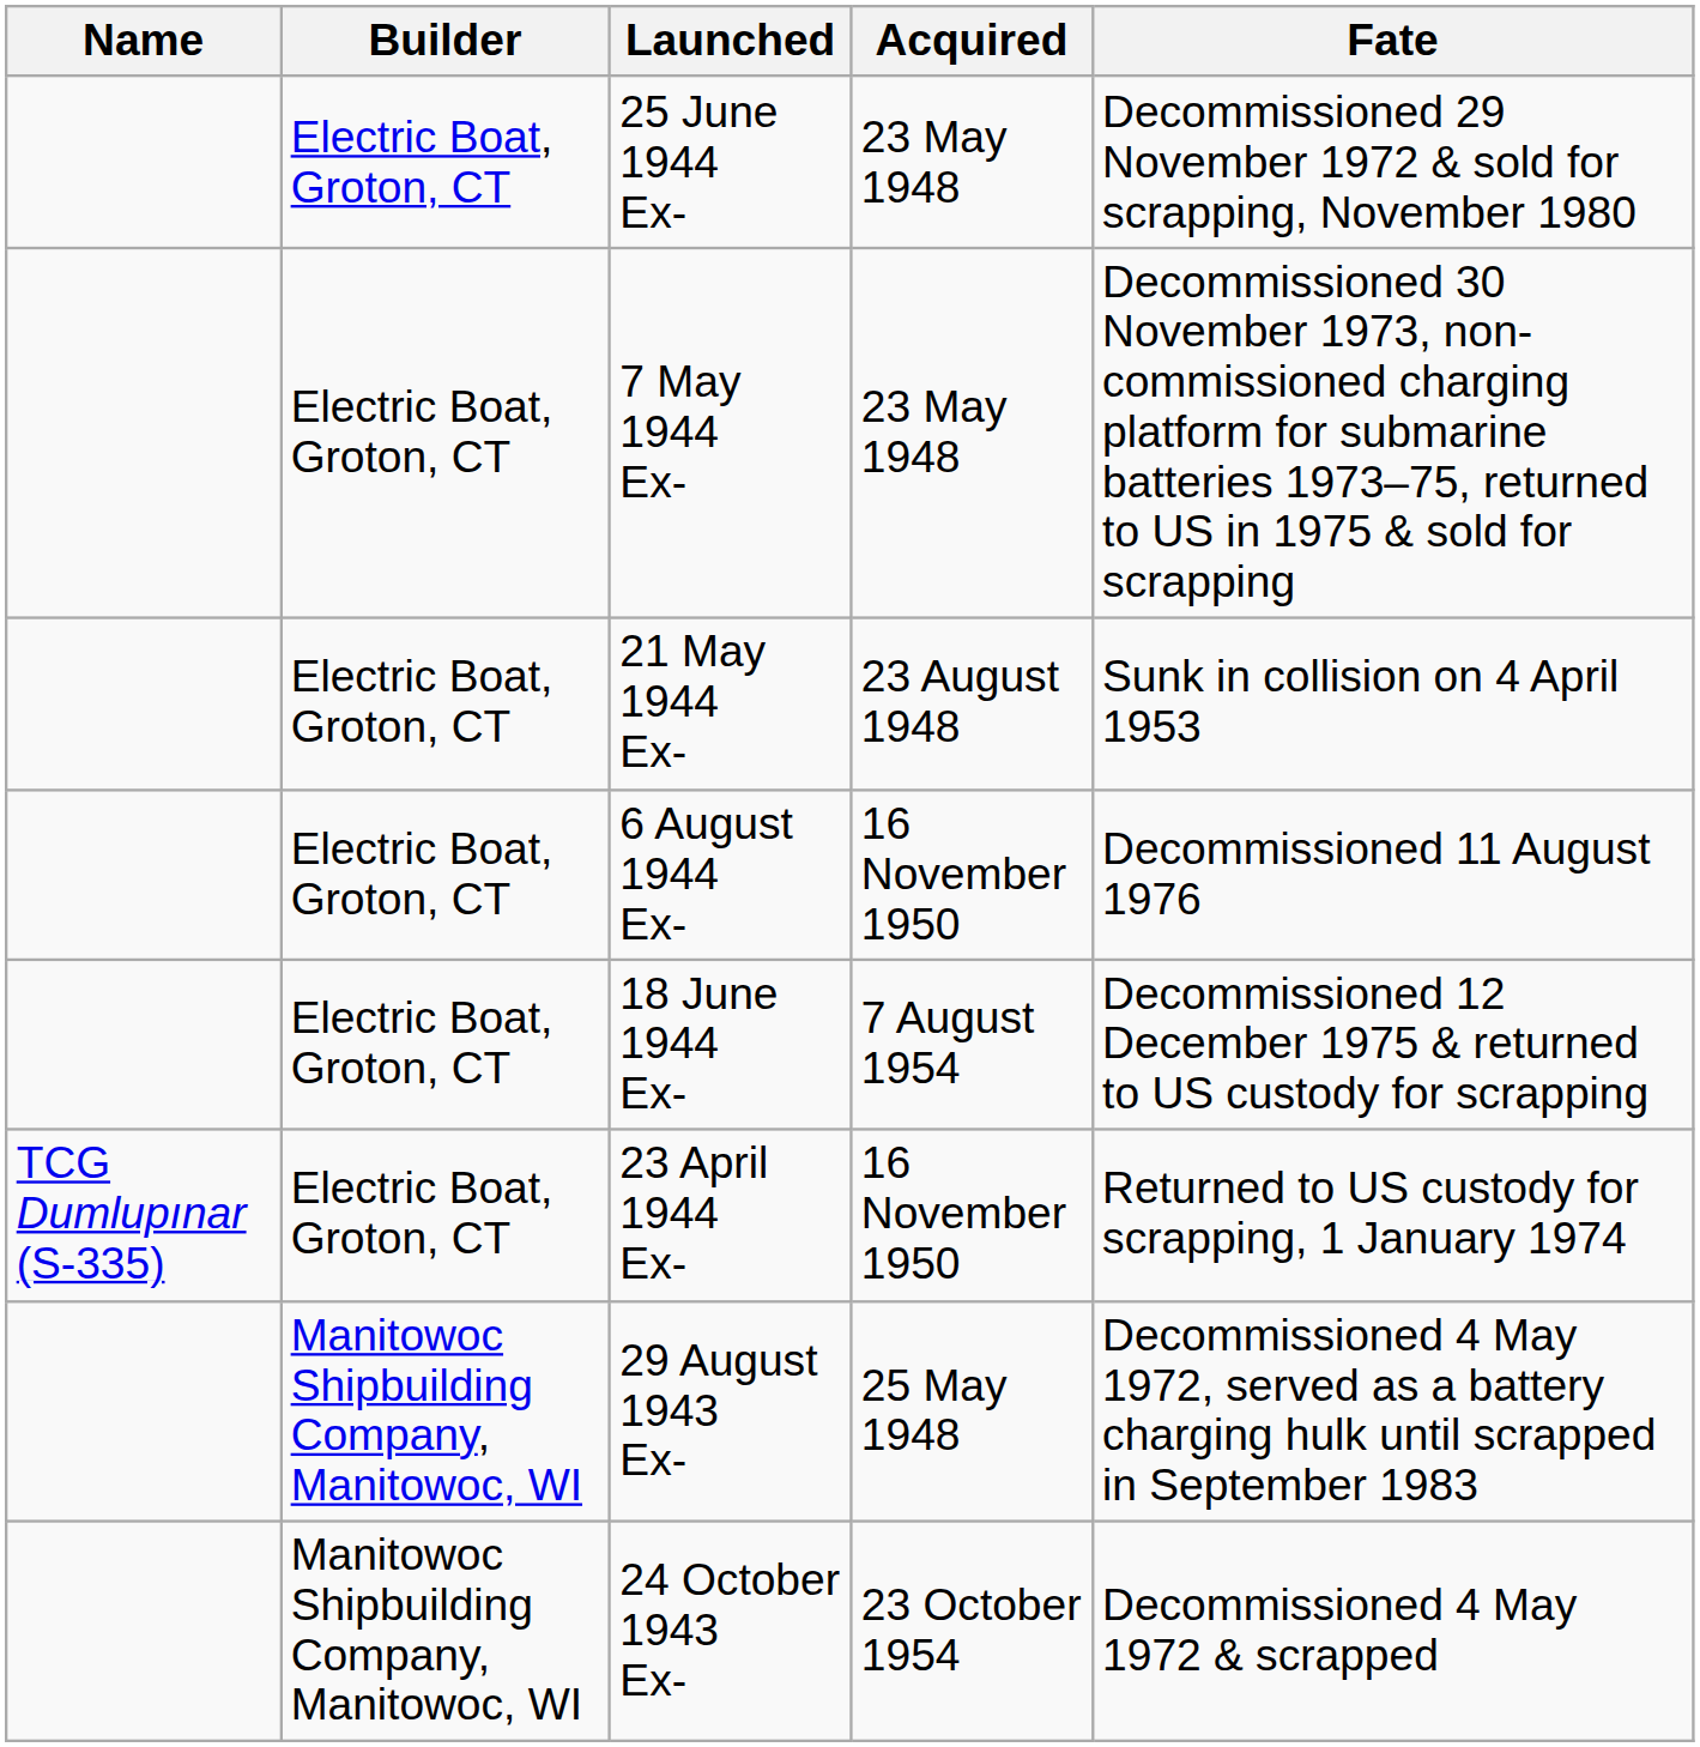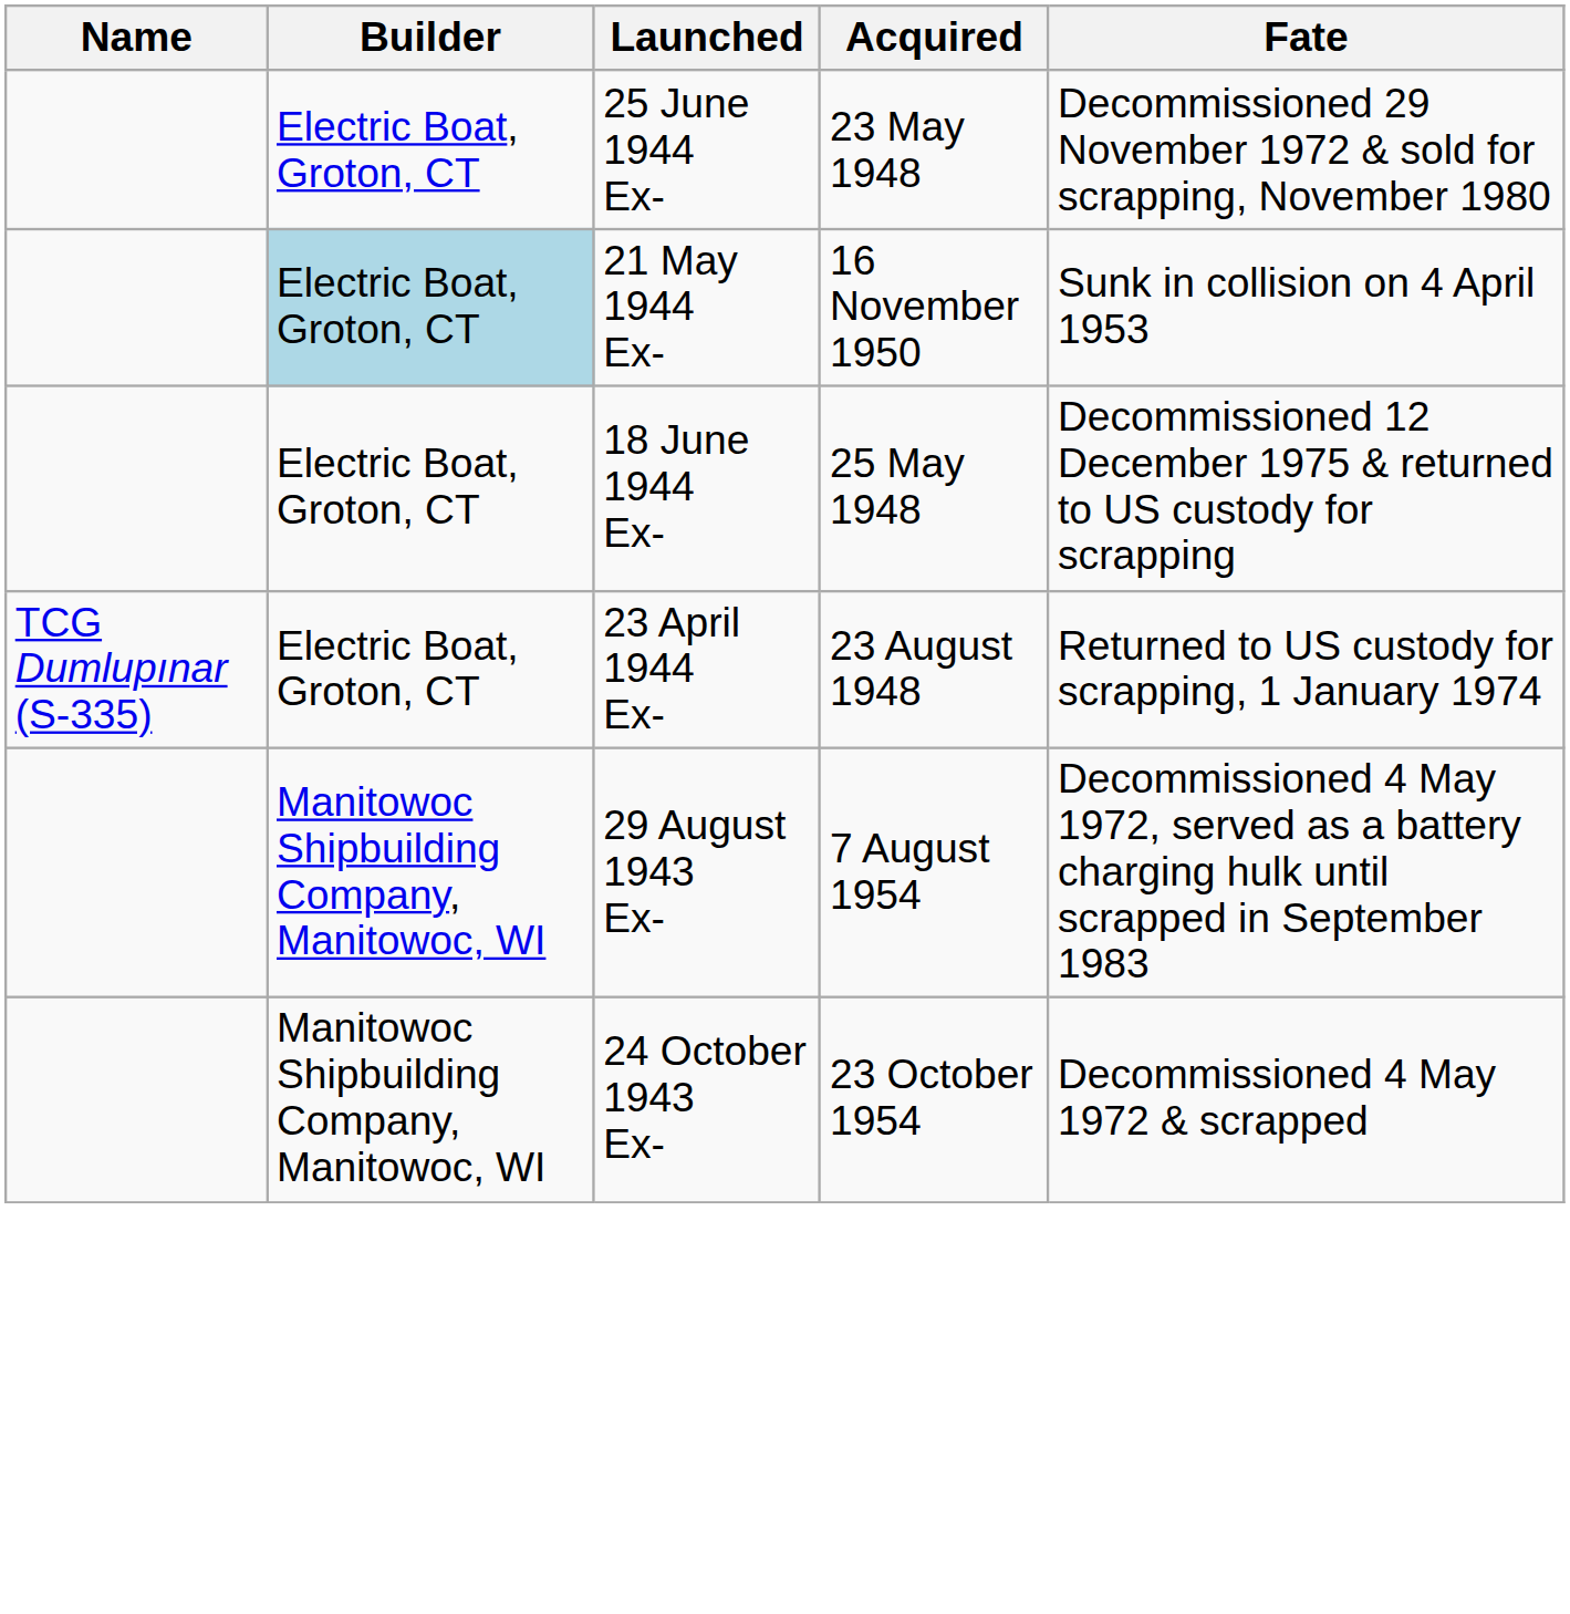 <table class="wikitable">
 <tr>
 <th>Name</th>
 <th>Builder</th>
 <th>Launched</th>
 <th>Acquired</th>
 <th>Fate</th>
 </tr>
 <tr>
 <td></td>
 <td> <a href='#'>Electric Boat</a>, <a href='#'>Groton, CT</a></td>
 <td>25 June 1944<br>Ex-</td>
 <td>23 May 1948</td>
 <td>Decommissioned 29 November 1972 & sold for scrapping, November 1980</td>
 </tr>
 <tr>
 <td></td>
-<td> Electric Boat, Groton, CT</td>
-<td>7 May 1944<br>Ex-</td>
-<td>23 May 1948</td>
-<td>Decommissioned 30 November 1973, non-commissioned charging platform for submarine batteries 1973–75, returned to US in 1975 & sold for scrapping</td>
-</tr>
-<tr>
-<td></td>
-<td> Electric Boat, Groton, CT</td>
+<td style="background: lightblue;"> Electric Boat, Groton, CT</td>
 <td>21 May 1944<br>Ex-</td>
-<td>23 August 1948</td>
+<td>16 November 1950</td>
 <td>Sunk in collision on 4 April 1953</td>
 </tr>
 <tr>
 <td></td>
 <td> Electric Boat, Groton, CT</td>
-<td>6 August 1944<br>Ex-</td>
-<td>16 November 1950</td>
-<td>Decommissioned 11 August 1976</td>
-</tr>
-<tr>
-<td></td>
-<td> Electric Boat, Groton, CT</td>
 <td>18 June 1944<br>Ex-</td>
-<td>7 August 1954</td>
+<td>25 May 1948</td>
 <td>Decommissioned 12 December 1975 & returned to US custody for scrapping</td>
 </tr>
 <tr>
 <td><a href='#'>TCG <em>Dumlupınar</em> (S-335)</a></td>
 <td> Electric Boat, Groton, CT</td>
 <td>23 April 1944<br>Ex-</td>
-<td>16 November 1950</td>
+<td>23 August 1948</td>
 <td>Returned to US custody for scrapping, 1 January 1974</td>
 </tr>
 <tr>
 <td></td>
 <td> <a href='#'>Manitowoc Shipbuilding Company</a>, <a href='#'>Manitowoc, WI</a></td>
 <td>29 August 1943<br>Ex-</td>
-<td>25 May 1948</td>
+<td>7 August 1954</td>
 <td>Decommissioned 4 May 1972, served as a battery charging hulk until scrapped in September 1983</td>
 </tr>
 <tr>
 <td></td>
 <td> Manitowoc Shipbuilding Company, Manitowoc, WI</td>
 <td>24 October 1943<br>Ex-</td>
 <td>23 October 1954</td>
 <td>Decommissioned 4 May 1972 & scrapped</td>
 </tr>
 </table>
